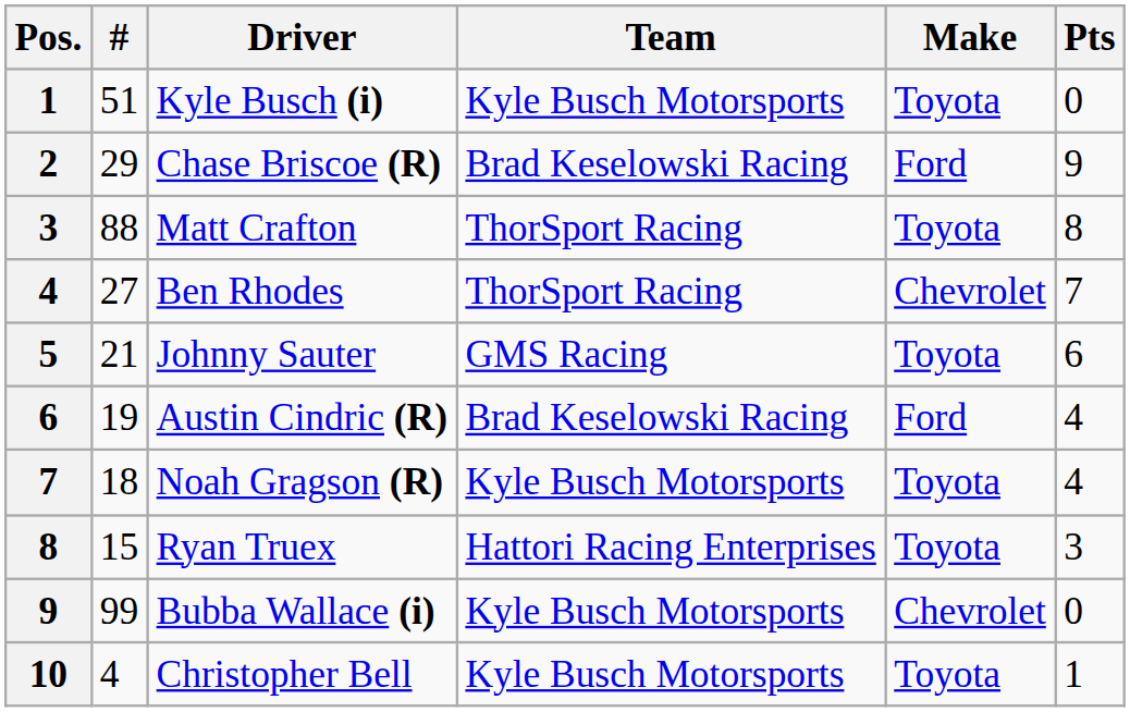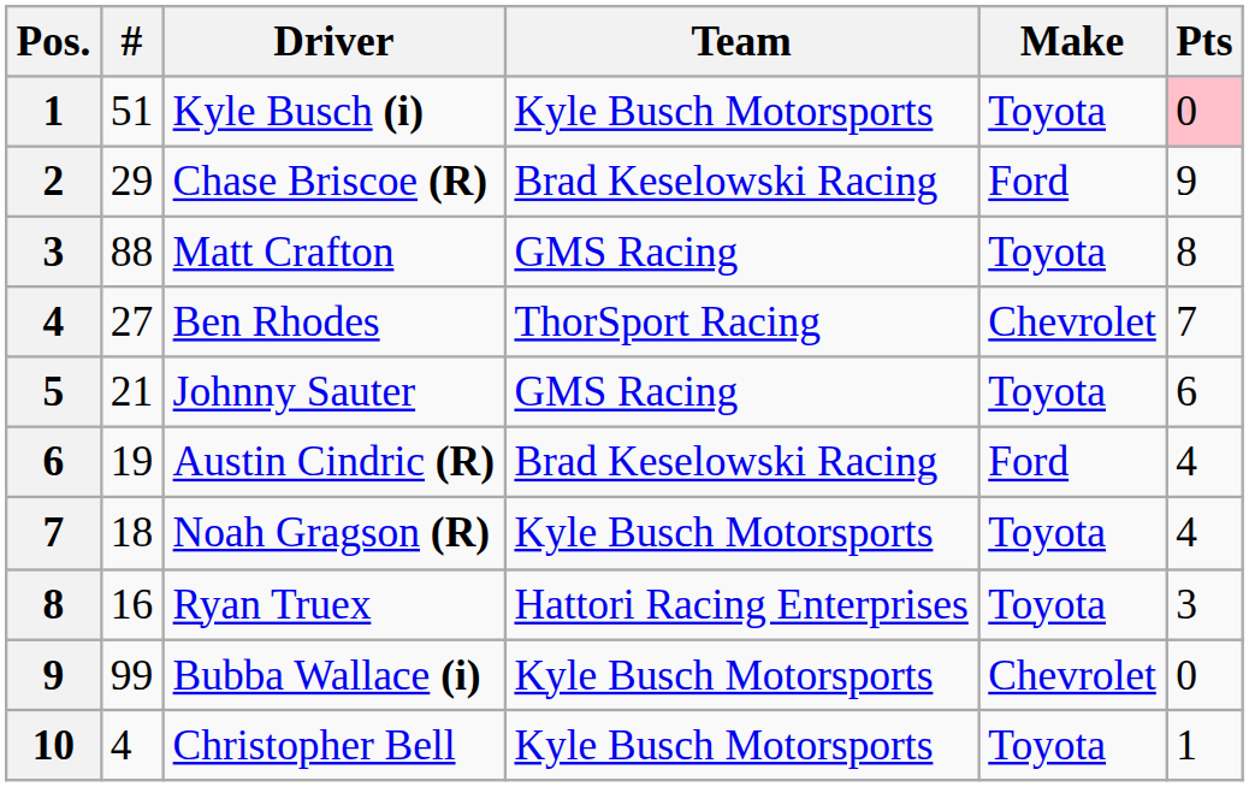 <table class="wikitable" style="font-size:95%">
 <tr>
 <th>Pos.</th>
 <th>#</th>
 <th>Driver</th>
 <th>Team</th>
 <th>Make</th>
 <th>Pts</th>
 </tr>
 <tr>
 <th>1</th>
 <td>51</td>
 <td><a href='#'>Kyle Busch</a> <strong>(i)</strong></td>
 <td><a href='#'>Kyle Busch Motorsports</a></td>
 <td><a href='#'>Toyota</a></td>
-<td>0</td>
+<td style="background: pink;">0</td>
 </tr>
 <tr>
 <th>2</th>
 <td>29</td>
 <td><a href='#'>Chase Briscoe</a> <strong>(R)</strong></td>
 <td><a href='#'>Brad Keselowski Racing</a></td>
 <td><a href='#'>Ford</a></td>
 <td>9</td>
 </tr>
 <tr>
 <th>3</th>
 <td>88</td>
 <td><a href='#'>Matt Crafton</a></td>
-<td><a href='#'>ThorSport Racing</a></td>
+<td><a href='#'>GMS Racing</a></td>
 <td><a href='#'>Toyota</a></td>
 <td>8</td>
 </tr>
 <tr>
 <th>4</th>
 <td>27</td>
 <td><a href='#'>Ben Rhodes</a></td>
 <td><a href='#'>ThorSport Racing</a></td>
 <td><a href='#'>Chevrolet</a></td>
 <td>7</td>
 </tr>
 <tr>
 <th>5</th>
 <td>21</td>
 <td><a href='#'>Johnny Sauter</a></td>
 <td><a href='#'>GMS Racing</a></td>
 <td><a href='#'>Toyota</a></td>
 <td>6</td>
 </tr>
 <tr>
 <th>6</th>
 <td>19</td>
 <td><a href='#'>Austin Cindric</a> <strong>(R)</strong></td>
 <td><a href='#'>Brad Keselowski Racing</a></td>
 <td><a href='#'>Ford</a></td>
 <td>4</td>
 </tr>
 <tr>
 <th>7</th>
 <td>18</td>
 <td><a href='#'>Noah Gragson</a> <strong>(R)</strong></td>
 <td><a href='#'>Kyle Busch Motorsports</a></td>
 <td><a href='#'>Toyota</a></td>
 <td>4</td>
 </tr>
 <tr>
 <th>8</th>
-<td>15</td>
+<td>16</td>
 <td><a href='#'>Ryan Truex</a></td>
 <td><a href='#'>Hattori Racing Enterprises</a></td>
 <td><a href='#'>Toyota</a></td>
 <td>3</td>
 </tr>
 <tr>
 <th>9</th>
 <td>99</td>
 <td><a href='#'>Bubba Wallace</a> <strong>(i)</strong></td>
 <td><a href='#'>Kyle Busch Motorsports</a></td>
 <td><a href='#'>Chevrolet</a></td>
 <td>0</td>
 </tr>
 <tr>
 <th>10</th>
 <td>4</td>
 <td><a href='#'>Christopher Bell</a></td>
 <td><a href='#'>Kyle Busch Motorsports</a></td>
 <td><a href='#'>Toyota</a></td>
 <td>1</td>
 </tr>
 </table>
